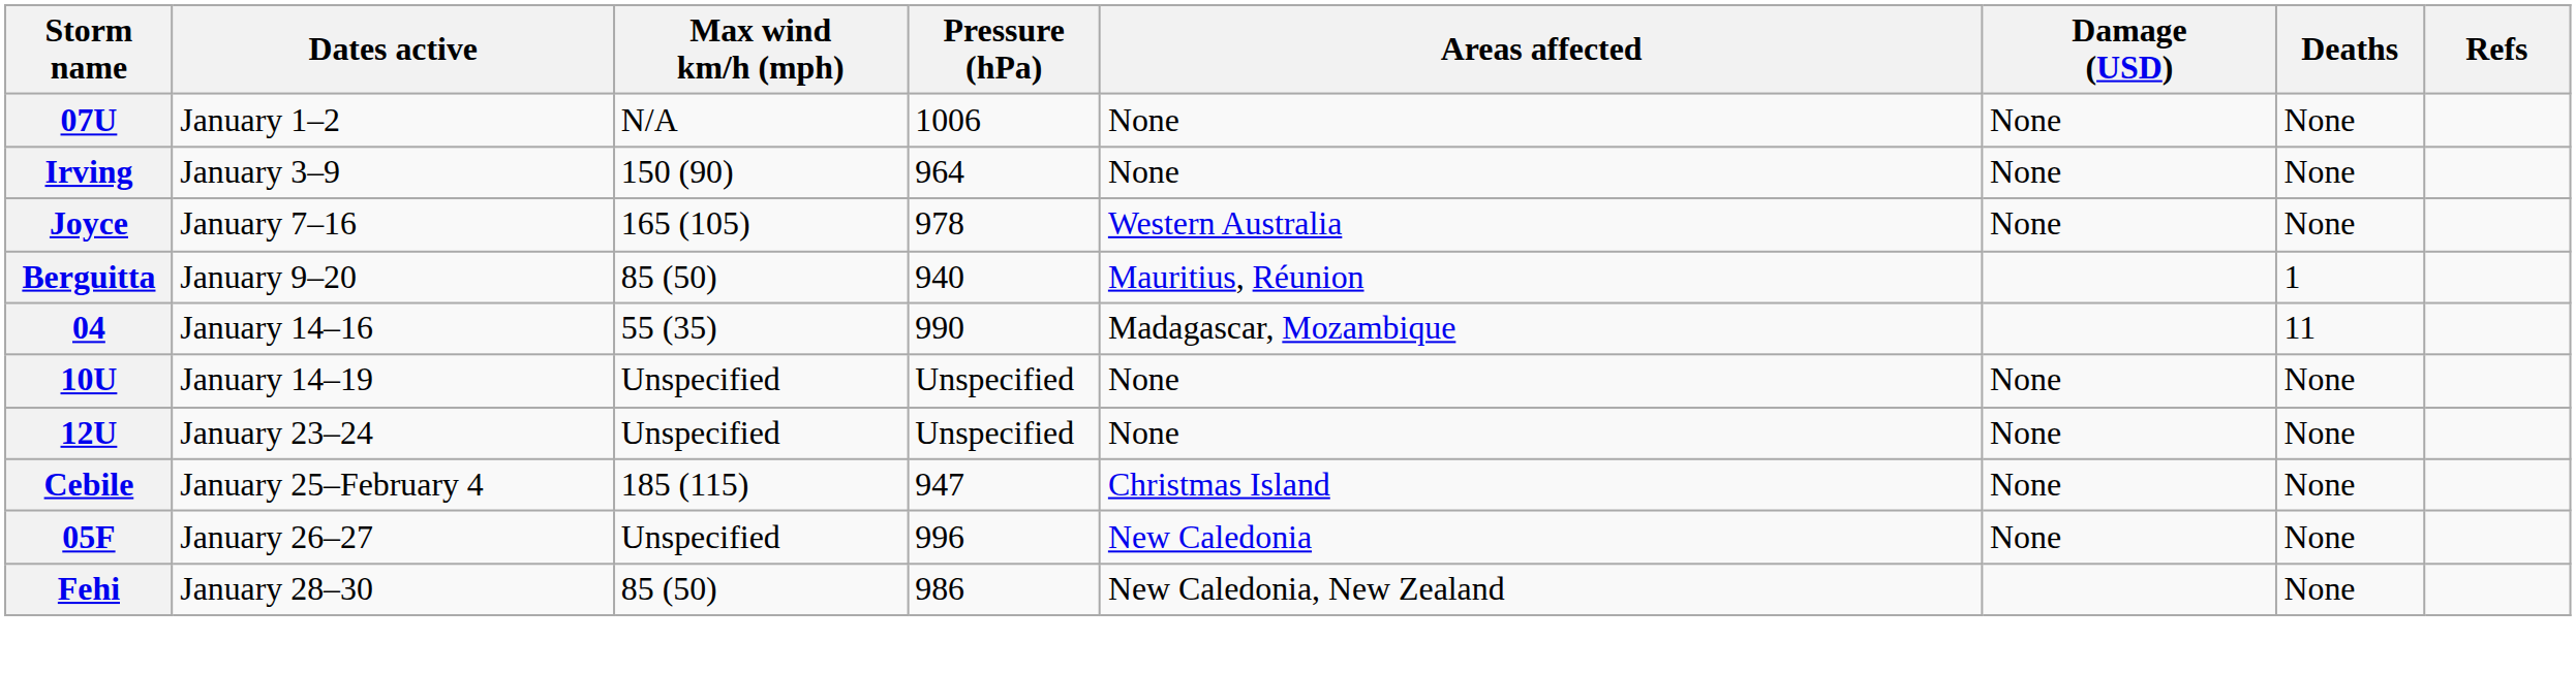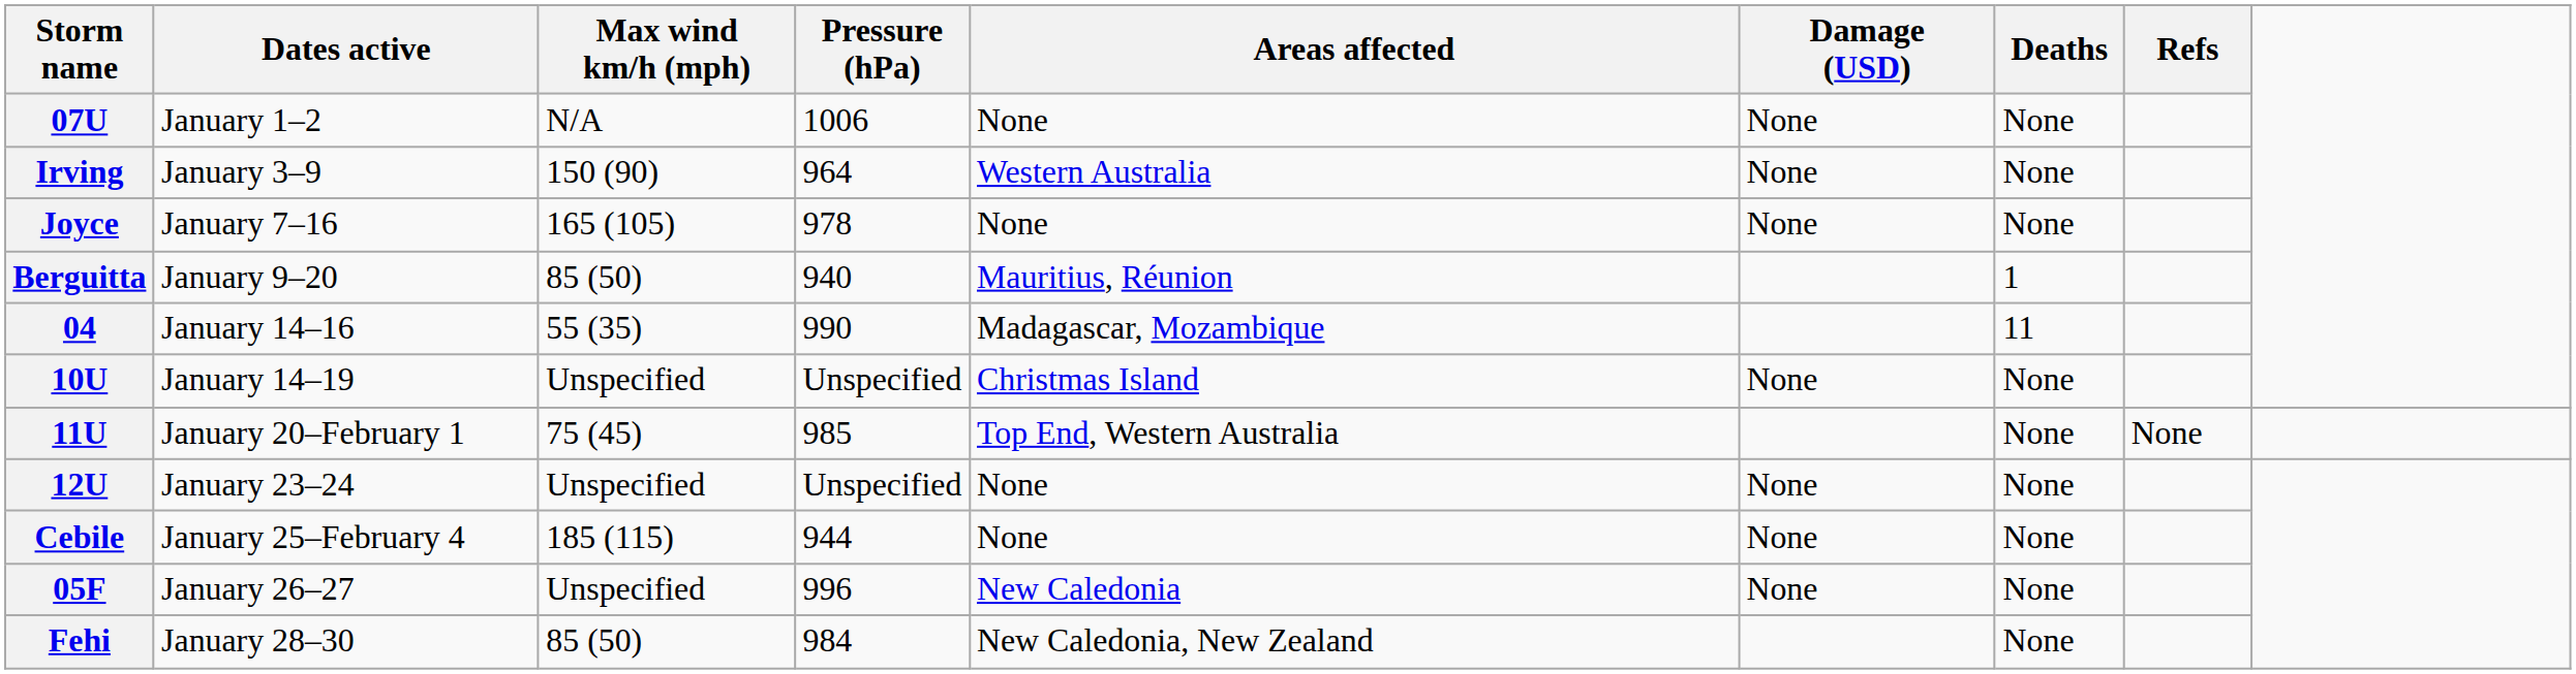 <table class="wikitable sortable">
 <tr>
 <th style="width:5%;">Storm name</th>
 <th style="width:15%;">Dates active</th>
 <th style="width:10%;">Max wind<br>km/h (mph)</th>
 <th style="width:5%;">Pressure<br>(hPa)</th>
 <th style="width:30%;">Areas affected</th>
 <th style="width:10%;">Damage<br>(<a href='#'>USD</a>)</th>
 <th style="width:5%;">Deaths</th>
 <th style="width:5%;">Refs</th>
 </tr>
 <tr>
 <th><a href='#'>07U</a></th>
 <td>January 1–2</td>
 <td>N/A</td>
 <td>1006</td>
 <td>None</td>
 <td>None</td>
 <td>None</td>
 <td></td>
 </tr>
 <tr>
 <th><a href='#'>Irving</a></th>
 <td>January 3–9</td>
 <td>150 (90)</td>
 <td>964</td>
-<td>None</td>
+<td><a href='#'>Western Australia</a></td>
 <td>None</td>
 <td>None</td>
 <td></td>
 </tr>
 <tr>
 <th><a href='#'>Joyce</a></th>
 <td>January 7–16</td>
 <td>165 (105)</td>
 <td>978</td>
-<td><a href='#'>Western Australia</a></td>
+<td>None</td>
 <td>None</td>
 <td>None</td>
 <td></td>
 </tr>
 <tr>
 <th><a href='#'>Berguitta</a></th>
 <td>January 9–20</td>
 <td>85 (50)</td>
 <td>940</td>
 <td><a href='#'>Mauritius</a>, <a href='#'>Réunion</a></td>
 <td></td>
 <td>1</td>
 <td></td>
 </tr>
 <tr>
 <th><a href='#'>04</a></th>
 <td>January 14–16</td>
 <td>55 (35)</td>
 <td>990</td>
 <td>Madagascar, <a href='#'>Mozambique</a></td>
 <td></td>
 <td>11</td>
 <td></td>
 </tr>
 <tr>
 <th><a href='#'>10U</a></th>
 <td>January 14–19</td>
 <td>Unspecified</td>
 <td>Unspecified</td>
+<td><a href='#'>Christmas Island</a></td>
 <td>None</td>
+<td>None</td>
+<td></td>
+</tr>
+<tr>
+<th><a href='#'>11U</a></th>
+<td>January 20–February 1</td>
+<td>75 (45)</td>
+<td>985</td>
+<td><a href='#'>Top End</a>, Western Australia</td>
+<td></td>
 <td>None</td>
 <td>None</td>
 <td></td>
 </tr>
 <tr>
 <th><a href='#'>12U</a></th>
 <td>January 23–24</td>
 <td>Unspecified</td>
 <td>Unspecified</td>
 <td>None</td>
 <td>None</td>
 <td>None</td>
 <td></td>
 </tr>
 <tr>
 <th><a href='#'>Cebile</a></th>
 <td>January 25–February 4</td>
 <td>185 (115)</td>
-<td>947</td>
-<td><a href='#'>Christmas Island</a></td>
+<td>944</td>
+<td>None</td>
 <td>None</td>
 <td>None</td>
 <td></td>
 </tr>
 <tr>
 <th><a href='#'>05F</a></th>
 <td>January 26–27</td>
 <td>Unspecified</td>
 <td>996</td>
 <td><a href='#'>New Caledonia</a></td>
 <td>None</td>
 <td>None</td>
 <td></td>
 </tr>
 <tr>
 <th><a href='#'>Fehi</a></th>
 <td>January 28–30</td>
 <td>85 (50)</td>
-<td>986</td>
+<td>984</td>
 <td>New Caledonia, New Zealand</td>
 <td></td>
 <td>None</td>
 <td></td>
 </tr>
 </table>
